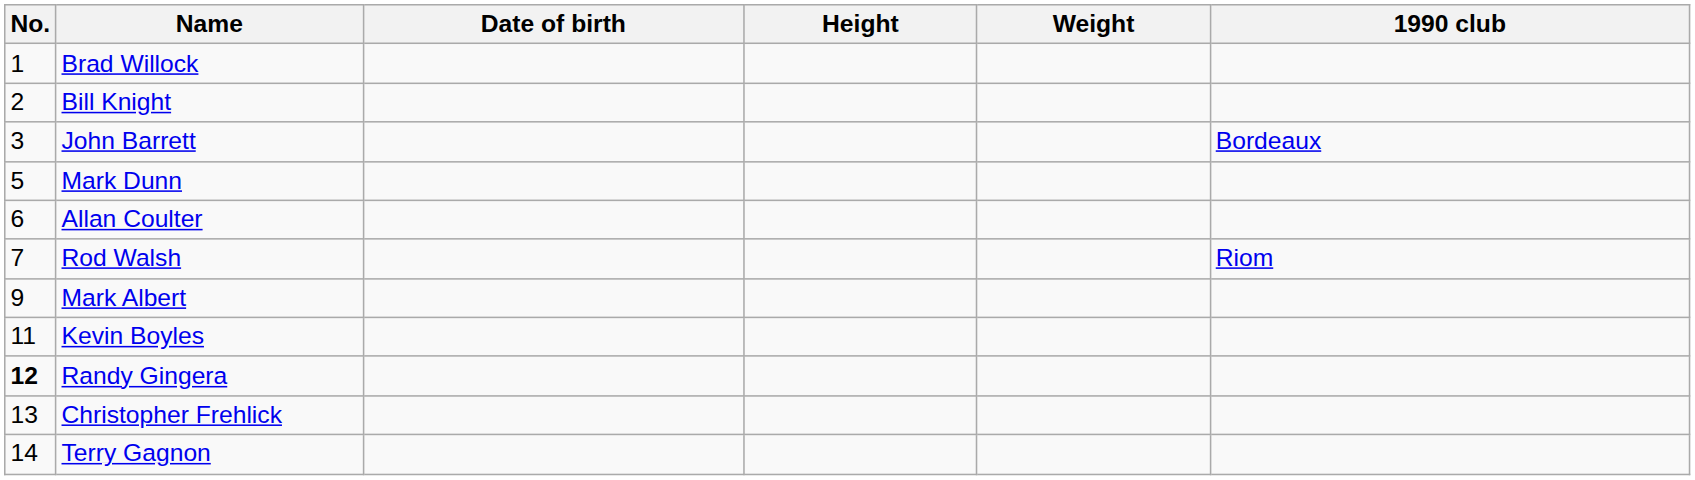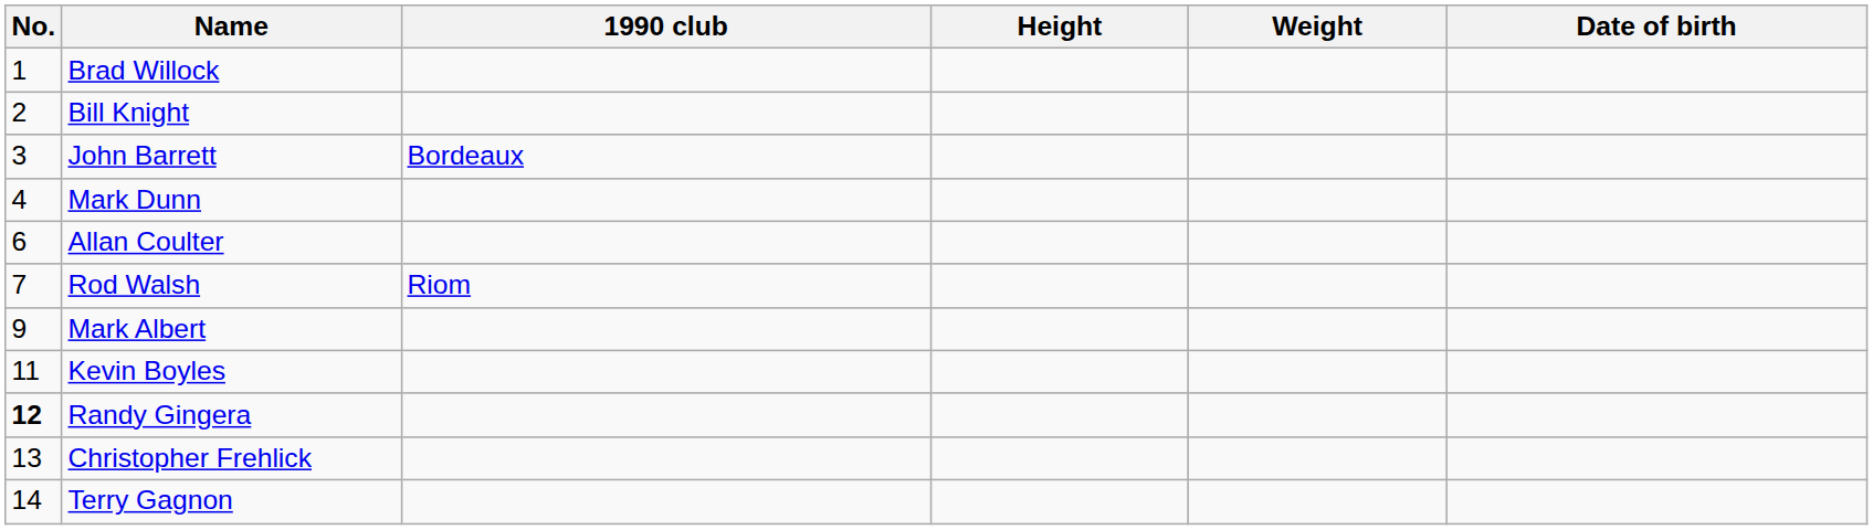 <table class=wikitable sortable style=font-size:100%; text-align:center;>
 <tr>
 <th>No.</th>
 <th style=width:12em>Name</th>
-<th style=width:15em>Date of birth</th>
+<th style=width:19em>1990 club</th>
 <th style=width:9em>Height</th>
 <th style=width:9em>Weight</th>
-<th style=width:19em>1990 club</th>
+<th style=width:15em>Date of birth</th>
 </tr>
 <tr>
 <td>1</td>
 <td><a href='#'>Brad Willock</a></td>
 <td></td>
 <td></td>
 <td></td>
 <td></td>
 </tr>
 <tr>
 <td>2</td>
 <td><a href='#'>Bill Knight</a></td>
 <td></td>
 <td></td>
 <td></td>
 <td></td>
 </tr>
 <tr>
 <td>3</td>
 <td><a href='#'>John Barrett</a></td>
+<td> <a href='#'>Bordeaux</a></td>
 <td></td>
 <td></td>
 <td></td>
-<td> <a href='#'>Bordeaux</a></td>
 </tr>
 <tr>
-<td>5</td>
+<td>4</td>
 <td><a href='#'>Mark Dunn</a></td>
 <td></td>
 <td></td>
 <td></td>
 <td></td>
 </tr>
 <tr>
 <td>6</td>
 <td><a href='#'>Allan Coulter</a></td>
 <td></td>
 <td></td>
 <td></td>
 <td></td>
 </tr>
 <tr>
 <td>7</td>
 <td><a href='#'>Rod Walsh</a></td>
+<td> <a href='#'>Riom</a></td>
 <td></td>
 <td></td>
 <td></td>
-<td> <a href='#'>Riom</a></td>
 </tr>
 <tr>
 <td>9</td>
 <td><a href='#'>Mark Albert</a></td>
 <td></td>
 <td></td>
 <td></td>
 <td></td>
 </tr>
 <tr>
 <td>11</td>
 <td><a href='#'>Kevin Boyles</a></td>
 <td></td>
 <td></td>
 <td></td>
 <td></td>
 </tr>
 <tr>
 <td><strong>12</strong></td>
 <td><a href='#'>Randy Gingera</a></td>
 <td></td>
 <td></td>
 <td></td>
 <td></td>
 </tr>
 <tr>
 <td>13</td>
 <td><a href='#'>Christopher Frehlick</a></td>
 <td></td>
 <td></td>
 <td></td>
 <td></td>
 </tr>
 <tr>
 <td>14</td>
 <td><a href='#'>Terry Gagnon</a></td>
 <td></td>
 <td></td>
 <td></td>
 <td></td>
 </tr>
 </table>
